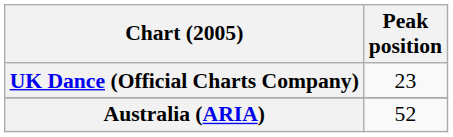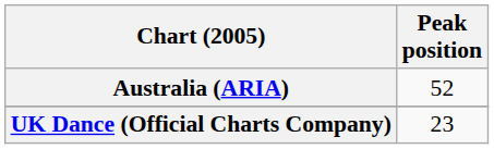 <table class="wikitable sortable plainrowheaders">
 <tr>
 <th scope="col">Chart (2005)</th>
 <th scope="col">Peak<br>position</th>
 </tr>
 <tr>
-<th scope="row"><a href='#'>UK Dance</a> (Official Charts Company)</th>
-<td align="center">23</td>
+<th scope="row">Australia (<a href='#'>ARIA</a>)</th>
+<td align="center">52</td>
 </tr>
 <tr>
 </tr>
 <tr>
 </tr>
 <tr>
 </tr>
 <tr>
 </tr>
 <tr>
 </tr>
 <tr>
 </tr>
 <tr>
 </tr>
 <tr>
-<th scope="row">Australia (<a href='#'>ARIA</a>)</th>
-<td align="center">52</td>
+<th scope="row"><a href='#'>UK Dance</a> (Official Charts Company)</th>
+<td align="center">23</td>
 </tr>
 </table>
